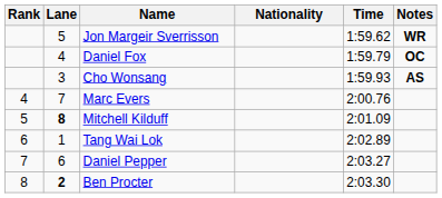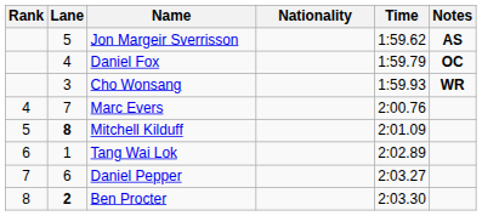 <table class="wikitable sortable" style="text-align:center">
 <tr>
 <th>Rank</th>
 <th>Lane</th>
 <th style="width:180px">Name</th>
 <th style="width:125px">Nationality</th>
 <th>Time</th>
 <th>Notes</th>
 </tr>
 <tr>
 <td></td>
 <td>5</td>
 <td style="text-align:left;"><a href='#'>Jon Margeir Sverrisson</a></td>
 <td style="text-align:left;"></td>
 <td>1:59.62</td>
-<td><strong>WR</strong></td>
+<td><strong>AS</strong></td>
 </tr>
 <tr>
 <td></td>
 <td>4</td>
 <td style="text-align:left;"><a href='#'>Daniel Fox</a></td>
 <td style="text-align:left;"></td>
 <td>1:59.79</td>
 <td><strong>OC</strong></td>
 </tr>
 <tr>
 <td></td>
 <td>3</td>
 <td style="text-align:left;"><a href='#'>Cho Wonsang</a></td>
 <td style="text-align:left;"></td>
 <td>1:59.93</td>
-<td><strong>AS</strong></td>
+<td><strong>WR</strong></td>
 </tr>
 <tr>
 <td>4</td>
 <td>7</td>
 <td style="text-align:left;"><a href='#'>Marc Evers</a></td>
 <td style="text-align:left;"></td>
 <td>2:00.76</td>
 <td></td>
 </tr>
 <tr>
 <td>5</td>
 <td><strong>8</strong></td>
 <td style="text-align:left;"><a href='#'>Mitchell Kilduff</a></td>
 <td style="text-align:left;"></td>
 <td>2:01.09</td>
 <td></td>
 </tr>
 <tr>
 <td>6</td>
 <td>1</td>
 <td style="text-align:left;"><a href='#'>Tang Wai Lok</a></td>
 <td style="text-align:left;"></td>
 <td>2:02.89</td>
 <td></td>
 </tr>
 <tr>
 <td>7</td>
 <td>6</td>
 <td style="text-align:left;"><a href='#'>Daniel Pepper</a></td>
 <td style="text-align:left;"></td>
 <td>2:03.27</td>
 <td></td>
 </tr>
 <tr>
 <td>8</td>
 <td><strong>2</strong></td>
 <td style="text-align:left;"><a href='#'>Ben Procter</a></td>
 <td style="text-align:left;"></td>
 <td>2:03.30</td>
 <td></td>
 </tr>
 </table>
